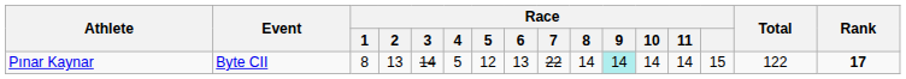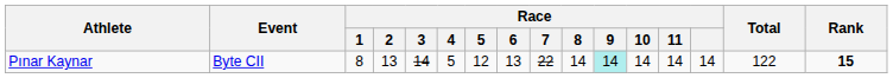 <table class="wikitable" width="70%" style="text-align:center; font-size:90%">
 <tr>
 <th rowspan="2" width="15%">Athlete</th>
 <th rowspan="2" width="10%">Event</th>
 <th colspan="12">Race</th>
 <th rowspan="2" width="6%">Total</th>
 <th rowspan="2" width="6%">Rank</th>
 </tr>
 <tr>
 <th width="2%">1</th>
 <th width="2%">2</th>
 <th width="2%">3</th>
 <th width="2%">4</th>
 <th width="2%">5</th>
 <th width="2%">6</th>
 <th width="2%">7</th>
 <th width="2%">8</th>
 <th width="2%">9</th>
 <th width="2%">10</th>
 <th width="2%">11</th>
 <th width="2%"></th>
 </tr>
 <tr>
 <td align="left"><a href='#'>Pınar Kaynar</a></td>
 <td align="left"><a href='#'>Byte CII</a></td>
 <td align=center>8</td>
 <td align=center>13</td>
 <td align=center><s>14</s></td>
 <td align=center>5</td>
 <td align=center>12</td>
 <td align=center>13</td>
 <td align=center><s>22</s></td>
 <td align=center>14</td>
 <td align=center style="background: paleturquoise;">14</td>
 <td align=center>14</td>
 <td align=center>14</td>
-<td align=center>15</td>
+<td align=center>14</td>
 <td align=center>122</td>
-<td><strong>17</strong></td>
+<td><strong>15</strong></td>
 </tr>
 </table>
